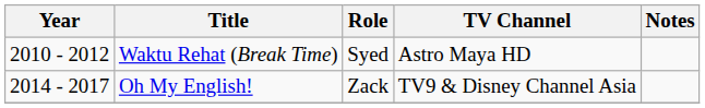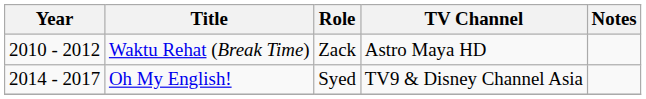 <table class="wikitable">
 <tr>
 <th>Year</th>
 <th>Title</th>
 <th>Role</th>
 <th>TV Channel</th>
 <th>Notes</th>
 </tr>
 <tr>
 <td>2010 - 2012</td>
 <td><a href='#'>Waktu Rehat</a> (<em>Break Time</em>)</td>
-<td>Syed</td>
+<td>Zack</td>
 <td>Astro Maya HD</td>
 <td></td>
 </tr>
 <tr>
 <td>2014 - 2017</td>
 <td><a href='#'>Oh My English!</a></td>
-<td>Zack</td>
+<td>Syed</td>
 <td>TV9 & Disney Channel Asia</td>
 <td></td>
 </tr>
 <tr>
 </tr>
 </table>
